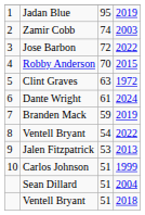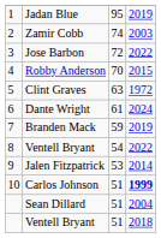 <table class="wikitable">
 <tr>
 </tr>
 <tr>
 <td>1</td>
 <td>Jadan Blue</td>
 <td>95</td>
 <td><a href='#'>2019</a></td>
 </tr>
 <tr>
 <td>2</td>
 <td>Zamir Cobb</td>
 <td>74</td>
 <td><a href='#'>2003</a></td>
 </tr>
 <tr>
 <td>3</td>
 <td>Jose Barbon</td>
 <td>72</td>
 <td><a href='#'>2022</a></td>
 </tr>
 <tr>
 <td>4</td>
 <td><a href='#'>Robby Anderson</a></td>
 <td>70</td>
 <td><a href='#'>2015</a></td>
 </tr>
 <tr>
 <td>5</td>
 <td>Clint Graves</td>
 <td>63</td>
 <td><a href='#'>1972</a></td>
 </tr>
 <tr>
 <td>6</td>
 <td>Dante Wright</td>
 <td>61</td>
 <td><a href='#'>2024</a></td>
 </tr>
 <tr>
 <td>7</td>
 <td>Branden Mack</td>
 <td>59</td>
 <td><a href='#'>2019</a></td>
 </tr>
 <tr>
 <td>8</td>
 <td>Ventell Bryant</td>
 <td>54</td>
 <td><a href='#'>2022</a></td>
 </tr>
 <tr>
 <td>9</td>
 <td>Jalen Fitzpatrick</td>
 <td>53</td>
-<td><a href='#'>2013</a></td>
+<td><a href='#'>2014</a></td>
 </tr>
 <tr>
 <td>10</td>
 <td>Carlos Johnson</td>
 <td>51</td>
-<td><a href='#'>1999</a></td>
+<td><strong><a href='#'>1999</a></strong></td>
 </tr>
 <tr>
 <td></td>
 <td>Sean Dillard</td>
 <td>51</td>
 <td><a href='#'>2004</a></td>
 </tr>
 <tr>
 <td></td>
 <td>Ventell Bryant</td>
 <td>51</td>
 <td><a href='#'>2018</a></td>
 </tr>
 </table>
